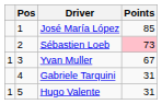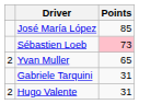 <table class="wikitable" style="font-size: 95%;">
 <tr>
 <th></th>
-<th>Pos</th>
 <th>Driver</th>
 <th>Points</th>
 </tr>
 <tr>
 <td align="left"></td>
-<td>1</td>
 <td> <a href='#'>José María López</a></td>
 <td align="right">85</td>
 </tr>
 <tr>
 <td align="left"></td>
-<td>2</td>
 <td> <a href='#'>Sébastien Loeb</a></td>
 <td align="right" style="background: pink;">73</td>
 </tr>
 <tr>
-<td align="left"> 1</td>
-<td>3</td>
+<td align="left"> 2</td>
 <td> <a href='#'>Yvan Muller</a></td>
-<td align="right">67</td>
+<td align="right">65</td>
 </tr>
 <tr>
 <td align="left"></td>
-<td>4</td>
 <td> <a href='#'>Gabriele Tarquini</a></td>
 <td align="right">31</td>
 </tr>
 <tr>
-<td align="left"> 1</td>
-<td>5</td>
+<td align="left"> 2</td>
 <td> <a href='#'>Hugo Valente</a></td>
 <td align="right">31</td>
 </tr>
 </table>
